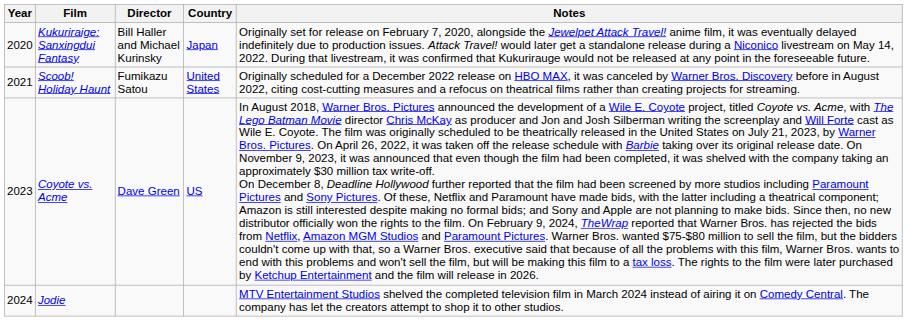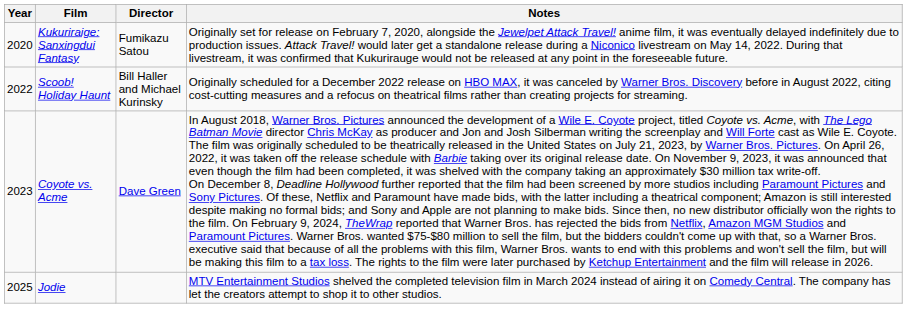 <table class="wikitable">
 <tr>
 <th>Year</th>
 <th>Film</th>
 <th>Director</th>
-<th>Country</th>
 <th>Notes</th>
 </tr>
 <tr>
 <td>2020</td>
 <td><em><a href='#'>Kukuriraige: Sanxingdui Fantasy</a></em></td>
-<td>Bill Haller and Michael Kurinsky</td>
-<td><a href='#'>Japan</a></td>
+<td>Fumikazu Satou</td>
 <td>Originally set for release on February 7, 2020, alongside the <em><a href='#'>Jewelpet Attack Travel!</a></em> anime film, it was eventually delayed indefinitely due to production issues. <em>Attack Travel!</em> would later get a standalone release during a <a href='#'>Niconico</a> livestream on May 14, 2022. During that livestream, it was confirmed that Kukurirauge would not be released at any point in the foreseeable future.</td>
 </tr>
 <tr>
-<td>2021</td>
+<td>2022</td>
 <td><em><a href='#'>Scoob! Holiday Haunt</a></em></td>
-<td>Fumikazu Satou</td>
-<td><a href='#'>United States</a></td>
+<td>Bill Haller and Michael Kurinsky</td>
 <td>Originally scheduled for a December 2022 release on <a href='#'>HBO MAX</a>, it was canceled by <a href='#'>Warner Bros. Discovery</a> before in August 2022, citing cost-cutting measures and a refocus on theatrical films rather than creating projects for streaming.</td>
 </tr>
 <tr>
 <td>2023</td>
 <td><em><a href='#'>Coyote vs. Acme</a></em></td>
 <td><a href='#'>Dave Green</a></td>
-<td><a href='#'>US</a></td>
 <td>In August 2018, <a href='#'>Warner Bros. Pictures</a> announced the development of a <a href='#'>Wile E. Coyote</a> project, titled <em>Coyote vs. Acme</em>, with <em><a href='#'>The Lego Batman Movie</a></em> director <a href='#'>Chris McKay</a> as producer and Jon and Josh Silberman writing the screenplay and <a href='#'>Will Forte</a> cast as Wile E. Coyote. The film was originally scheduled to be theatrically released in the United States on July 21, 2023, by <a href='#'>Warner Bros. Pictures</a>. On April 26, 2022, it was taken off the release schedule with <em><a href='#'>Barbie</a></em> taking over its original release date. On November 9, 2023, it was announced that even though the film had been completed, it was shelved with the company taking an approximately $30 million tax write-off.<br>On December 8, <em>Deadline Hollywood</em> further reported that the film had been screened by more studios including <a href='#'>Paramount Pictures</a> and <a href='#'>Sony Pictures</a>. Of these, Netflix and Paramount have made bids, with the latter including a theatrical component; Amazon is still interested despite making no formal bids; and Sony and Apple are not planning to make bids. Since then, no new distributor officially won the rights to the film. On February 9, 2024, <em><a href='#'>TheWrap</a></em> reported that Warner Bros. has rejected the bids from <a href='#'>Netflix</a>, <a href='#'>Amazon MGM Studios</a> and <a href='#'>Paramount Pictures</a>. Warner Bros. wanted $75-$80 million to sell the film, but the bidders couldn't come up with that, so a Warner Bros. executive said that because of all the problems with this film, Warner Bros. wants to end with this problems and won't sell the film, but will be making this film to a <a href='#'>tax loss</a>. The rights to the film were later purchased by <a href='#'>Ketchup Entertainment</a> and the film will release in 2026.</td>
 </tr>
 <tr>
-<td>2024</td>
+<td>2025</td>
 <td><em><a href='#'>Jodie</a></em></td>
-<td></td>
 <td></td>
 <td><a href='#'>MTV Entertainment Studios</a> shelved the completed television film in March 2024 instead of airing it on <a href='#'>Comedy Central</a>. The company has let the creators attempt to shop it to other studios.</td>
 </tr>
 </table>
